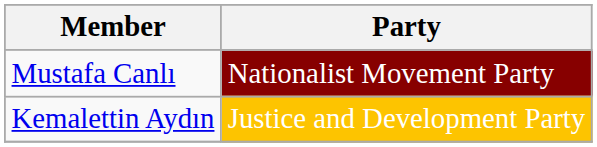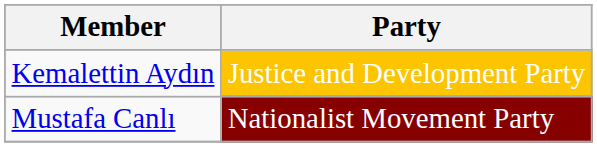 <table class="wikitable">
 <tr>
 <th>Member</th>
 <th>Party</th>
 </tr>
 <tr>
+<td><a href='#'>Kemalettin Aydın</a></td>
+<td style="background:#FDC400; color:white">Justice and Development Party</td>
+</tr>
+<tr>
 <td><a href='#'>Mustafa Canlı</a></td>
 <td style="background:#870000; color:white">Nationalist Movement Party</td>
 </tr>
 <tr>
-<td><a href='#'>Kemalettin Aydın</a></td>
-<td style="background:#FDC400; color:white">Justice and Development Party</td>
-</tr>
-<tr>
 </tr>
 </table>
